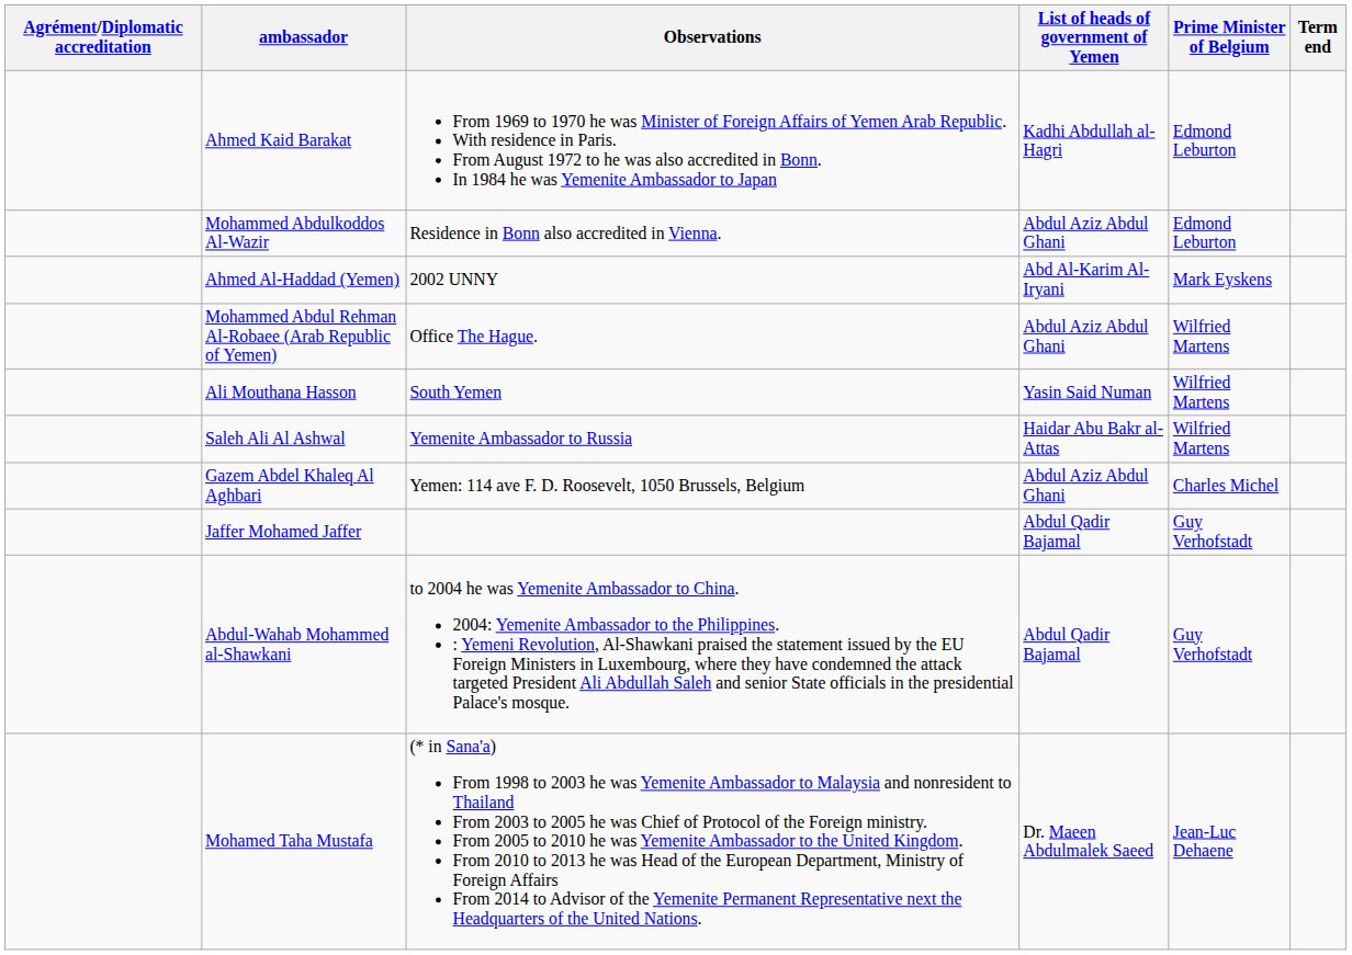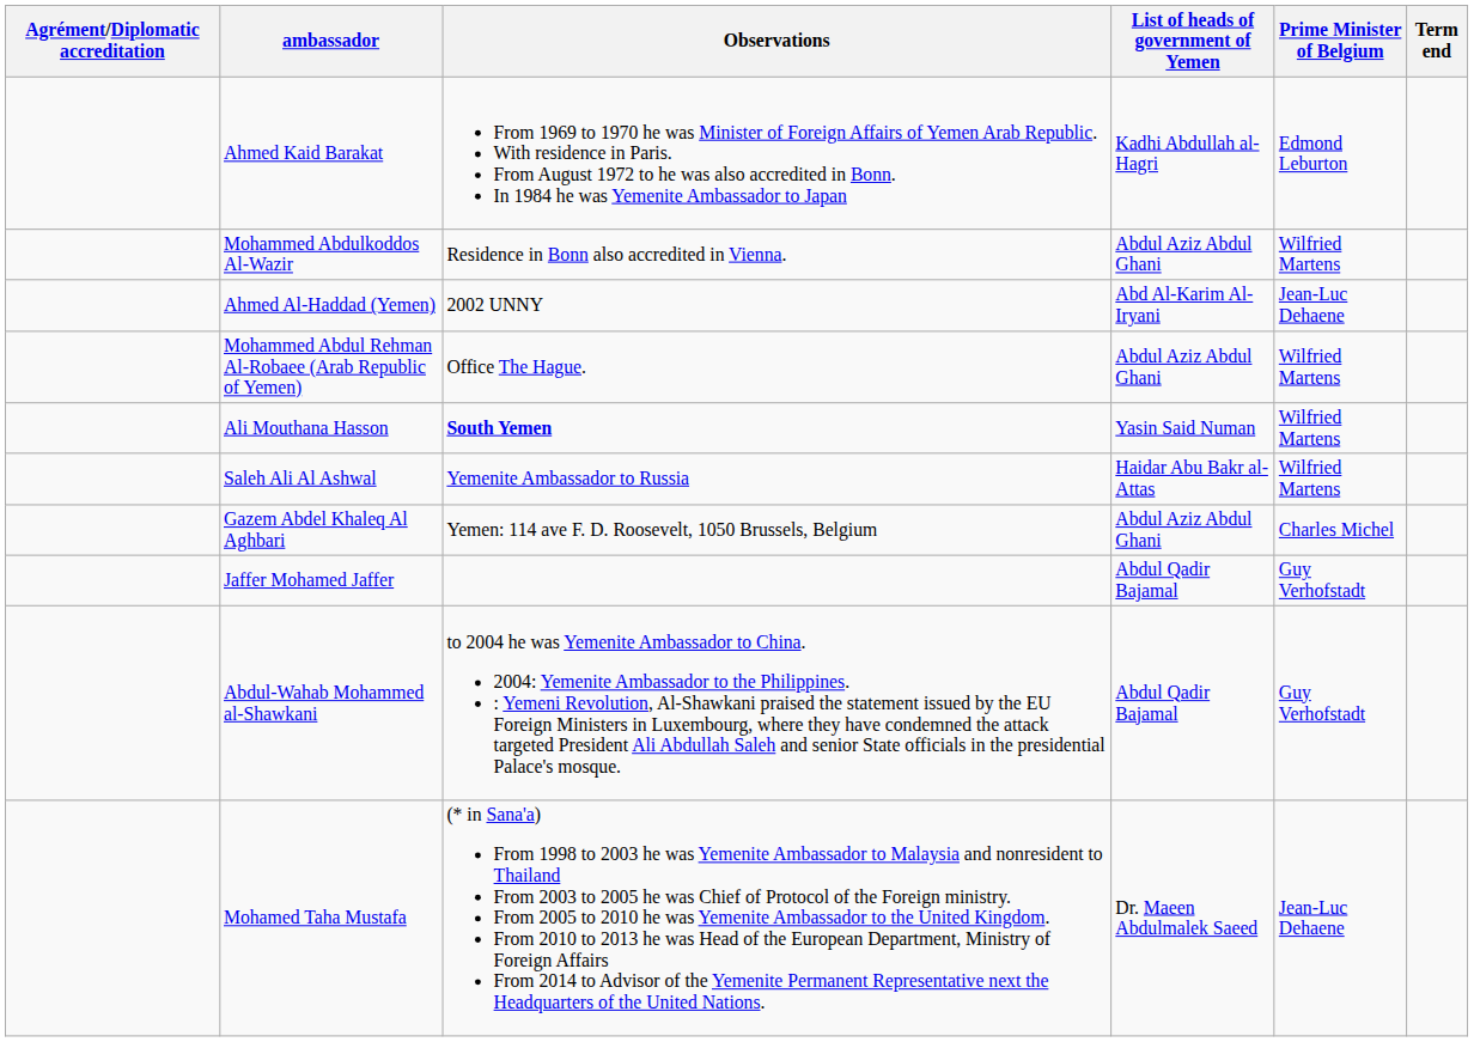 <table class="wikitable sortable">
 <tr>
 <th><a href='#'>Agrément</a>/<a href='#'>Diplomatic accreditation</a></th>
 <th><a href='#'>ambassador</a></th>
 <th>Observations</th>
 <th><a href='#'>List of heads of government of Yemen</a></th>
 <th><a href='#'>Prime Minister of Belgium</a></th>
 <th>Term end</th>
 </tr>
 <tr>
 <td></td>
 <td><a href='#'>Ahmed Kaid Barakat</a></td>
 <td><br><ul><li>From 1969 to 1970 he was <a href='#'>Minister of Foreign Affairs of Yemen Arab Republic</a>.</li><li>With residence in Paris.</li><li>From August 1972 to  he was also accredited in <a href='#'>Bonn</a>.</li><li>In 1984 he was <a href='#'>Yemenite Ambassador to Japan</a></li></ul></td>
 <td><a href='#'>Kadhi Abdullah al-Hagri</a></td>
 <td><a href='#'>Edmond Leburton</a></td>
 <td></td>
 </tr>
 <tr>
 <td></td>
 <td><a href='#'>Mohammed Abdulkoddos Al-Wazir</a></td>
 <td>Residence in <a href='#'>Bonn</a> also accredited in <a href='#'>Vienna</a>.</td>
 <td><a href='#'>Abdul Aziz Abdul Ghani</a></td>
-<td><a href='#'>Edmond Leburton</a></td>
+<td><a href='#'>Wilfried Martens</a></td>
 <td></td>
 </tr>
 <tr>
 <td></td>
 <td><a href='#'>Ahmed Al-Haddad (Yemen)</a></td>
 <td>2002 UNNY</td>
 <td><a href='#'>Abd Al-Karim Al-Iryani</a></td>
-<td><a href='#'>Mark Eyskens</a></td>
+<td><a href='#'>Jean-Luc Dehaene</a></td>
 <td></td>
 </tr>
 <tr>
 <td></td>
 <td><a href='#'>Mohammed Abdul Rehman Al-Robaee (Arab Republic of Yemen)</a></td>
 <td>Office <a href='#'>The Hague</a>.</td>
 <td><a href='#'>Abdul Aziz Abdul Ghani</a></td>
 <td><a href='#'>Wilfried Martens</a></td>
 <td></td>
 </tr>
 <tr>
 <td></td>
 <td><a href='#'>Ali Mouthana Hasson </a></td>
-<td><a href='#'>South Yemen</a></td>
+<td><strong><a href='#'>South Yemen</a></strong></td>
 <td><a href='#'>Yasin Said Numan</a></td>
 <td><a href='#'>Wilfried Martens</a></td>
 <td></td>
 </tr>
 <tr>
 <td></td>
 <td><a href='#'>Saleh Ali Al Ashwal</a></td>
 <td> <a href='#'>Yemenite Ambassador to Russia</a></td>
 <td><a href='#'>Haidar Abu Bakr al-Attas</a></td>
 <td><a href='#'>Wilfried Martens</a></td>
 <td></td>
 </tr>
 <tr>
 <td></td>
 <td><a href='#'>Gazem Abdel Khaleq Al Aghbari</a></td>
 <td>Yemen: 114 ave F. D. Roosevelt, 1050 Brussels, Belgium</td>
 <td><a href='#'>Abdul Aziz Abdul Ghani</a></td>
 <td><a href='#'>Charles Michel</a></td>
 <td></td>
 </tr>
 <tr>
 <td></td>
 <td><a href='#'>Jaffer Mohamed Jaffer</a></td>
 <td></td>
 <td><a href='#'>Abdul Qadir Bajamal</a></td>
 <td><a href='#'>Guy Verhofstadt</a></td>
 <td></td>
 </tr>
 <tr>
 <td></td>
 <td><a href='#'>Abdul-Wahab Mohammed al-Shawkani</a></td>
 <td><br> to 2004 he was <a href='#'>Yemenite Ambassador to China</a>.<ul><li>2004: <a href='#'>Yemenite Ambassador to the Philippines</a>.</li><li>: <a href='#'>Yemeni Revolution</a>, Al-Shawkani praised the statement issued by the EU Foreign Ministers in Luxembourg, where they have condemned the attack targeted President <a href='#'>Ali Abdullah Saleh</a> and senior State officials in the presidential Palace's mosque.</li></ul></td>
 <td><a href='#'>Abdul Qadir Bajamal</a></td>
 <td><a href='#'>Guy Verhofstadt</a></td>
 <td></td>
 </tr>
 <tr>
 <td></td>
 <td><a href='#'>Mohamed Taha Mustafa</a></td>
 <td>(* in <a href='#'>Sana'a</a>)<br><ul><li>From 1998 to 2003 he was <a href='#'>Yemenite Ambassador to Malaysia</a> and nonresident to <a href='#'>Thailand</a></li><li>From 2003 to 2005 he was Chief of Protocol of the Foreign ministry.</li><li>From 2005 to 2010 he was <a href='#'>Yemenite Ambassador to the United Kingdom</a>.</li><li>From 2010 to 2013 he was Head of the European Department, Ministry of Foreign Affairs</li><li>From 2014 to  Advisor of the <a href='#'>Yemenite Permanent Representative next the Headquarters of the United Nations</a>.</li></ul></td>
 <td>Dr. <a href='#'>Maeen Abdulmalek Saeed</a></td>
 <td><a href='#'>Jean-Luc Dehaene</a></td>
 <td></td>
 </tr>
 </table>
